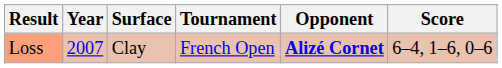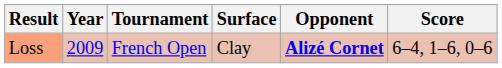 <table class="sortable wikitable">
 <tr>
 <th>Result</th>
 <th class="unsortable">Year</th>
+<th>Tournament</th>
 <th>Surface</th>
-<th>Tournament</th>
 <th>Opponent</th>
 <th class="unsortable">Score</th>
 </tr>
 <tr style="background:#ebc2af;">
 <td style="background:#ffa07a;">Loss</td>
-<td><a href='#'>2007</a></td>
+<td><a href='#'>2009</a></td>
+<td><a href='#'>French Open</a></td>
 <td>Clay</td>
-<td><a href='#'>French Open</a></td>
 <td><strong> <a href='#'>Alizé Cornet</a></strong></td>
 <td>6–4, 1–6, 0–6</td>
 </tr>
 </table>
